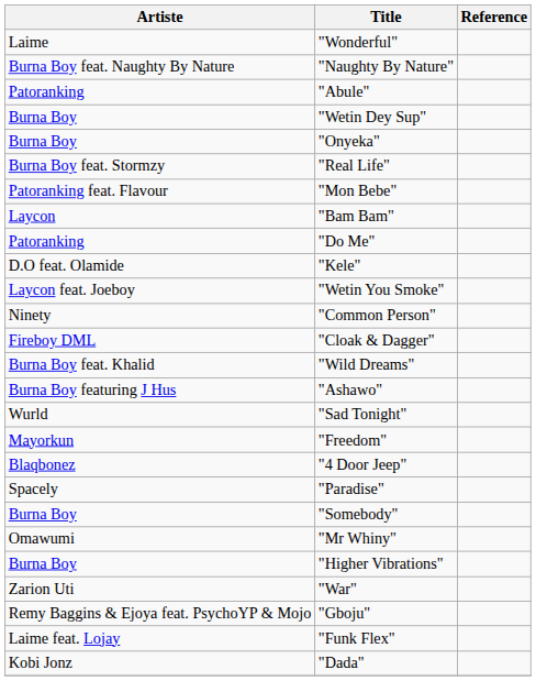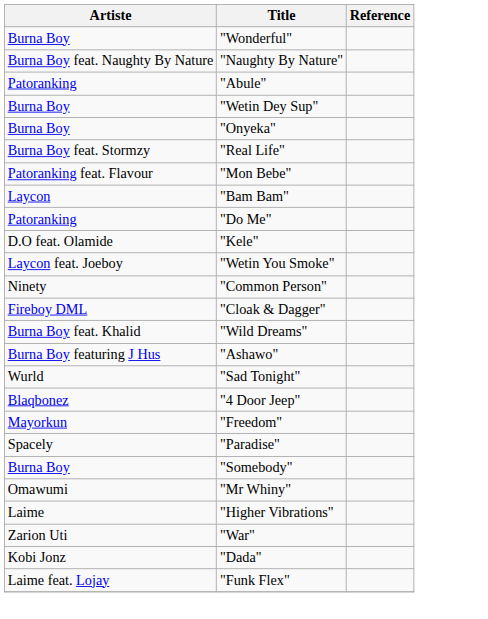 <table class="wikitable">
 <tr>
 <th>Artiste</th>
 <th>Title</th>
 <th>Reference</th>
 </tr>
 <tr>
-<td>Laime</td>
+<td><a href='#'>Burna Boy</a></td>
 <td>"Wonderful"</td>
 <td></td>
 </tr>
 <tr>
 <td><a href='#'>Burna Boy</a> feat. Naughty By Nature</td>
 <td>"Naughty By Nature"</td>
 <td></td>
 </tr>
 <tr>
 <td><a href='#'>Patoranking</a></td>
 <td>"Abule"</td>
 <td></td>
 </tr>
 <tr>
 <td><a href='#'>Burna Boy</a></td>
 <td>"Wetin Dey Sup"</td>
 <td></td>
 </tr>
 <tr>
 <td><a href='#'>Burna Boy</a></td>
 <td>"Onyeka"</td>
 <td></td>
 </tr>
 <tr>
 <td><a href='#'>Burna Boy</a> feat. Stormzy</td>
 <td>"Real Life"</td>
 <td></td>
 </tr>
 <tr>
 <td><a href='#'>Patoranking</a> feat. Flavour</td>
 <td>"Mon Bebe"</td>
 <td></td>
 </tr>
 <tr>
 <td><a href='#'>Laycon</a></td>
 <td>"Bam Bam"</td>
 <td></td>
 </tr>
 <tr>
 <td><a href='#'>Patoranking</a></td>
 <td>"Do Me"</td>
 <td></td>
 </tr>
 <tr>
 <td>D.O feat. Olamide</td>
 <td>"Kele"</td>
 <td></td>
 </tr>
 <tr>
 <td><a href='#'>Laycon</a> feat. Joeboy</td>
 <td>"Wetin You Smoke"</td>
 <td></td>
 </tr>
 <tr>
 <td>Ninety</td>
 <td>"Common Person"</td>
 <td></td>
 </tr>
 <tr>
 <td><a href='#'>Fireboy DML</a></td>
 <td>"Cloak & Dagger"</td>
 <td></td>
 </tr>
 <tr>
 <td><a href='#'>Burna Boy</a> feat. Khalid</td>
 <td>"Wild Dreams"</td>
 <td></td>
 </tr>
 <tr>
 <td><a href='#'>Burna Boy</a> featuring <a href='#'>J Hus</a></td>
 <td>"Ashawo"</td>
 <td></td>
 </tr>
 <tr>
 <td>Wurld</td>
 <td>"Sad Tonight"</td>
 </tr>
 <tr>
-<td><a href='#'>Mayorkun</a></td>
-<td>"Freedom"</td>
+<td><a href='#'>Blaqbonez</a></td>
+<td>"4 Door Jeep"</td>
 <td></td>
 </tr>
 <tr>
-<td><a href='#'>Blaqbonez</a></td>
-<td>"4 Door Jeep"</td>
+<td><a href='#'>Mayorkun</a></td>
+<td>"Freedom"</td>
 <td></td>
 </tr>
 <tr>
 <td>Spacely</td>
 <td>"Paradise"</td>
 <td></td>
 </tr>
 <tr>
 <td><a href='#'>Burna Boy</a></td>
 <td>"Somebody"</td>
 <td></td>
 </tr>
 <tr>
 <td>Omawumi</td>
 <td>"Mr Whiny"</td>
 <td></td>
 </tr>
 <tr>
-<td><a href='#'>Burna Boy</a></td>
+<td>Laime</td>
 <td>"Higher Vibrations"</td>
 <td></td>
 </tr>
 <tr>
 <td>Zarion Uti</td>
 <td>"War"</td>
 <td></td>
 </tr>
 <tr>
-<td>Remy Baggins & Ejoya feat. PsychoYP & Mojo</td>
-<td>"Gboju"</td>
+<td>Kobi Jonz</td>
+<td>"Dada"</td>
 <td></td>
 </tr>
 <tr>
 <td>Laime feat. <a href='#'>Lojay</a></td>
 <td>"Funk Flex"</td>
 <td></td>
 </tr>
 <tr>
-<td>Kobi Jonz</td>
-<td>"Dada"</td>
-<td></td>
-</tr>
-<tr>
 </tr>
 </table>
